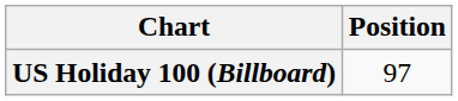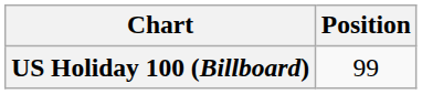 <table class="wikitable plainrowheaders" style="text-align:center">
 <tr>
 <th scope="col">Chart</th>
 <th scope="col">Position</th>
 </tr>
 <tr>
 <th scope="row">US Holiday 100 (<em>Billboard</em>)</th>
-<td>97</td>
+<td>99</td>
 </tr>
 </table>
